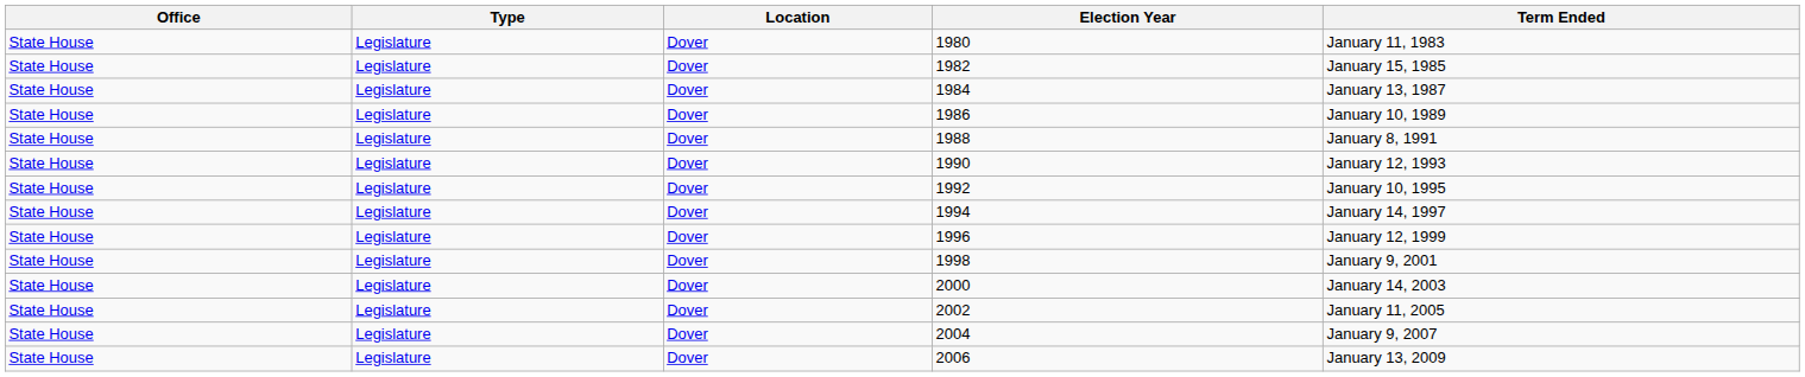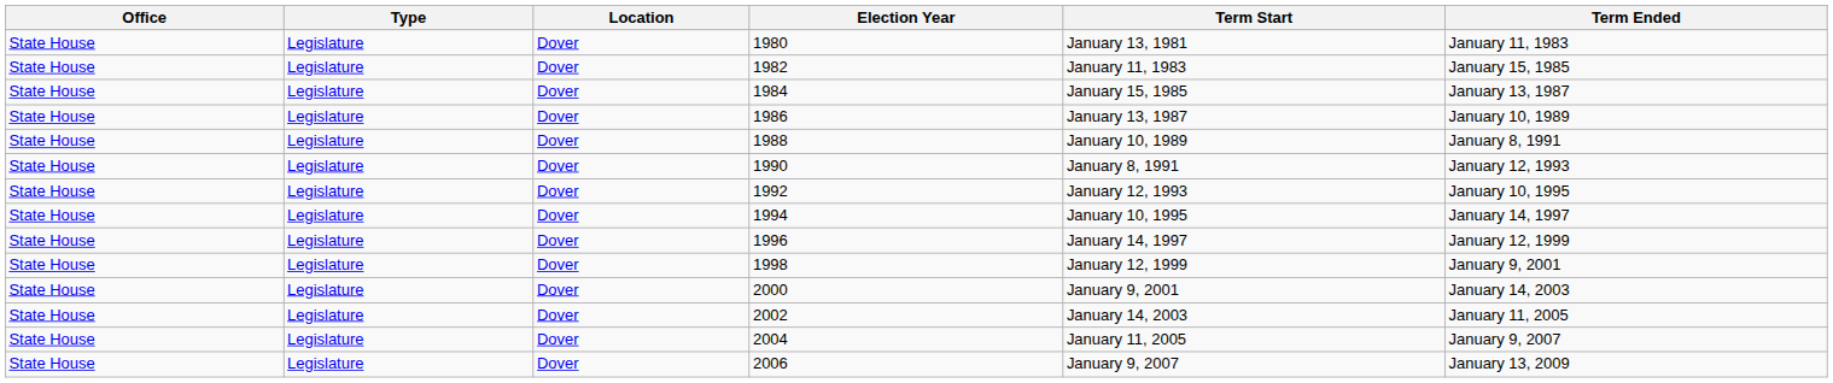 <table class=wikitable style="width: 94%" style="text-align: center;" align="center">
 <tr bgcolor=#cccccc>
 <th><strong>Office</strong></th>
 <th><strong>Type</strong></th>
 <th><strong>Location</strong></th>
 <th><strong>Election Year</strong></th>
+<th><strong>Term Start</strong></th>
 <th><strong>Term Ended</strong></th>
 </tr>
 <tr>
 <td><a href='#'>State House</a></td>
 <td><a href='#'>Legislature</a></td>
 <td><a href='#'>Dover</a></td>
 <td>1980</td>
+<td>January 13, 1981</td>
 <td>January 11, 1983</td>
 </tr>
 <tr>
 <td><a href='#'>State House</a></td>
 <td><a href='#'>Legislature</a></td>
 <td><a href='#'>Dover</a></td>
 <td>1982</td>
+<td>January 11, 1983</td>
 <td>January 15, 1985</td>
 </tr>
 <tr>
 <td><a href='#'>State House</a></td>
 <td><a href='#'>Legislature</a></td>
 <td><a href='#'>Dover</a></td>
 <td>1984</td>
+<td>January 15, 1985</td>
 <td>January 13, 1987</td>
 </tr>
 <tr>
 <td><a href='#'>State House</a></td>
 <td><a href='#'>Legislature</a></td>
 <td><a href='#'>Dover</a></td>
 <td>1986</td>
+<td>January 13, 1987</td>
 <td>January 10, 1989</td>
 </tr>
 <tr>
 <td><a href='#'>State House</a></td>
 <td><a href='#'>Legislature</a></td>
 <td><a href='#'>Dover</a></td>
 <td>1988</td>
+<td>January 10, 1989</td>
 <td>January 8, 1991</td>
 </tr>
 <tr>
 <td><a href='#'>State House</a></td>
 <td><a href='#'>Legislature</a></td>
 <td><a href='#'>Dover</a></td>
 <td>1990</td>
+<td>January 8, 1991</td>
 <td>January 12, 1993</td>
 </tr>
 <tr>
 <td><a href='#'>State House</a></td>
 <td><a href='#'>Legislature</a></td>
 <td><a href='#'>Dover</a></td>
 <td>1992</td>
+<td>January 12, 1993</td>
 <td>January 10, 1995</td>
 </tr>
 <tr>
 <td><a href='#'>State House</a></td>
 <td><a href='#'>Legislature</a></td>
 <td><a href='#'>Dover</a></td>
 <td>1994</td>
+<td>January 10, 1995</td>
 <td>January 14, 1997</td>
 </tr>
 <tr>
 <td><a href='#'>State House</a></td>
 <td><a href='#'>Legislature</a></td>
 <td><a href='#'>Dover</a></td>
 <td>1996</td>
+<td>January 14, 1997</td>
 <td>January 12, 1999</td>
 </tr>
 <tr>
 <td><a href='#'>State House</a></td>
 <td><a href='#'>Legislature</a></td>
 <td><a href='#'>Dover</a></td>
 <td>1998</td>
+<td>January 12, 1999</td>
 <td>January 9, 2001</td>
 </tr>
 <tr>
 <td><a href='#'>State House</a></td>
 <td><a href='#'>Legislature</a></td>
 <td><a href='#'>Dover</a></td>
 <td>2000</td>
+<td>January 9, 2001</td>
 <td>January 14, 2003</td>
 </tr>
 <tr>
 <td><a href='#'>State House</a></td>
 <td><a href='#'>Legislature</a></td>
 <td><a href='#'>Dover</a></td>
 <td>2002</td>
+<td>January 14, 2003</td>
 <td>January 11, 2005</td>
 </tr>
 <tr>
 <td><a href='#'>State House</a></td>
 <td><a href='#'>Legislature</a></td>
 <td><a href='#'>Dover</a></td>
 <td>2004</td>
+<td>January 11, 2005</td>
 <td>January 9, 2007</td>
 </tr>
 <tr>
 <td><a href='#'>State House</a></td>
 <td><a href='#'>Legislature</a></td>
 <td><a href='#'>Dover</a></td>
 <td>2006</td>
+<td>January 9, 2007</td>
 <td>January 13, 2009</td>
 </tr>
 </table>
